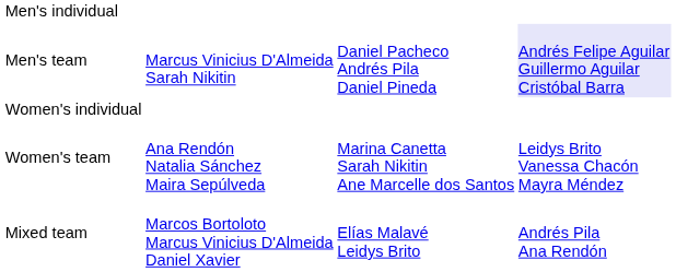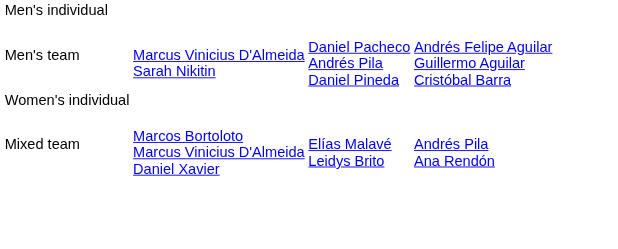 <table>
 <tr>
 <td>Men's individual<br></td>
 <td></td>
 <td></td>
 <td></td>
 </tr>
 <tr>
 <td>Men's team<br></td>
 <td><br><a href='#'>Marcus Vinicius D'Almeida</a><br><a href='#'>Sarah Nikitin</a></td>
 <td><br><a href='#'>Daniel Pacheco</a><br><a href='#'>Andrés Pila</a><br><a href='#'>Daniel Pineda</a></td>
-<td style="background: lavender;"><br><a href='#'>Andrés Felipe Aguilar</a><br><a href='#'>Guillermo Aguilar</a><br><a href='#'>Cristóbal Barra</a></td>
+<td><br><a href='#'>Andrés Felipe Aguilar</a><br><a href='#'>Guillermo Aguilar</a><br><a href='#'>Cristóbal Barra</a></td>
 </tr>
 <tr>
 <td>Women's individual<br></td>
 <td></td>
 <td></td>
 <td></td>
 </tr>
 <tr>
-<td>Women's team<br></td>
-<td><br><a href='#'>Ana Rendón</a><br><a href='#'>Natalia Sánchez</a><br><a href='#'>Maira Sepúlveda</a></td>
-<td><br><a href='#'>Marina Canetta</a><br><a href='#'>Sarah Nikitin</a><br><a href='#'>Ane Marcelle dos Santos</a></td>
-<td><br><a href='#'>Leidys Brito</a><br><a href='#'>Vanessa Chacón</a><br><a href='#'>Mayra Méndez</a></td>
-</tr>
-<tr>
 <td>Mixed team<br></td>
 <td><br><a href='#'>Marcos Bortoloto</a><br><a href='#'>Marcus Vinicius D'Almeida</a><br><a href='#'>Daniel Xavier</a></td>
 <td><br><a href='#'>Elías Malavé</a><br><a href='#'>Leidys Brito</a></td>
 <td><br><a href='#'>Andrés Pila</a><br><a href='#'>Ana Rendón</a></td>
 </tr>
 </table>
